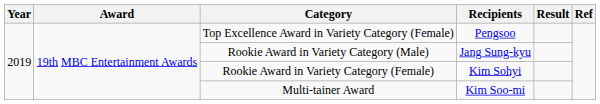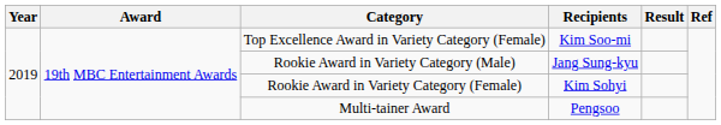 <table class=wikitable style=text-align:center>
 <tr>
 <th>Year</th>
 <th>Award</th>
 <th>Category</th>
 <th>Recipients</th>
 <th>Result</th>
 <th>Ref</th>
 </tr>
 <tr>
 <td rowspan=4>2019</td>
 <td rowspan=4><a href='#'>19th</a> <a href='#'>MBC Entertainment Awards</a></td>
 <td>Top Excellence Award in Variety Category (Female)</td>
-<td><a href='#'>Pengsoo</a></td>
+<td><a href='#'>Kim Soo-mi</a></td>
 <td></td>
 <td rowspan=4></td>
 </tr>
 <tr>
 <td>Rookie Award in Variety Category (Male)</td>
 <td><a href='#'>Jang Sung-kyu</a></td>
 <td></td>
 </tr>
 <tr>
 <td>Rookie Award in Variety Category (Female)</td>
 <td><a href='#'>Kim Sohyi</a></td>
 <td></td>
 </tr>
 <tr>
 <td>Multi-tainer Award</td>
-<td><a href='#'>Kim Soo-mi</a></td>
+<td><a href='#'>Pengsoo</a></td>
 <td></td>
 </tr>
 </table>
